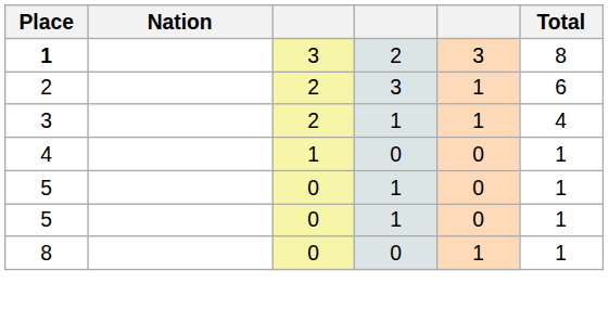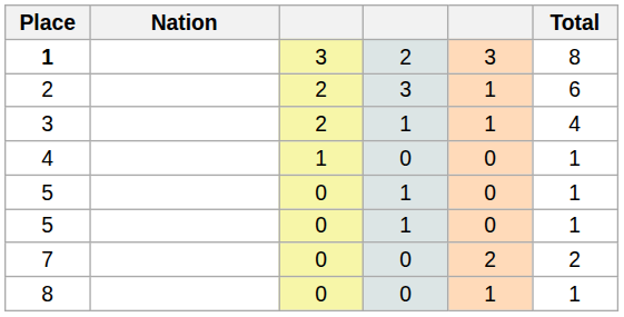 <table class=wikitable style="border:1px solid #AAAAAA;font-size:90%">
 <tr bgcolor="#EFEFEF">
 <th width=50>Place</th>
 <th width=120>Nation</th>
 <th width=50></th>
 <th width=50></th>
 <th width=50></th>
 <th width=50>Total</th>
 </tr>
 <tr align="center" valign="top" bgcolor="#FFFFFF">
 <td><strong>1</strong></td>
 <td align="left"><strong></strong></td>
 <td style="background:#F7F6A8;">3</td>
 <td style="background:#DCE5E5;">2</td>
 <td style="background:#FFDAB9;">3</td>
 <td>8</td>
 </tr>
 <tr align="center" valign="top" bgcolor="#FFFFFF">
 <td>2</td>
 <td align="left"></td>
 <td style="background:#F7F6A8;">2</td>
 <td style="background:#DCE5E5;">3</td>
 <td style="background:#FFDAB9;">1</td>
 <td>6</td>
 </tr>
 <tr align="center" valign="top" bgcolor="#FFFFFF">
 <td>3</td>
 <td align="left"></td>
 <td style="background:#F7F6A8;">2</td>
 <td style="background:#DCE5E5;">1</td>
 <td style="background:#FFDAB9;">1</td>
 <td>4</td>
 </tr>
 <tr align="center" valign="top" bgcolor="#FFFFFF">
 <td>4</td>
 <td align="left"></td>
 <td style="background:#F7F6A8;">1</td>
 <td style="background:#DCE5E5;">0</td>
 <td style="background:#FFDAB9;">0</td>
 <td>1</td>
 </tr>
 <tr align="center" valign="top" bgcolor="#FFFFFF">
 <td>5</td>
 <td align="left"></td>
 <td style="background:#F7F6A8;">0</td>
 <td style="background:#DCE5E5;">1</td>
 <td style="background:#FFDAB9;">0</td>
 <td>1</td>
 </tr>
 <tr align="center" valign="top" bgcolor="#FFFFFF">
 <td>5</td>
 <td align="left"></td>
 <td style="background:#F7F6A8;">0</td>
 <td style="background:#DCE5E5;">1</td>
 <td style="background:#FFDAB9;">0</td>
 <td>1</td>
 </tr>
 <tr align="center" valign="top" bgcolor="#FFFFFF">
+<td>7</td>
+<td align="left"></td>
+<td style="background:#F7F6A8;">0</td>
+<td style="background:#DCE5E5;">0</td>
+<td style="background:#FFDAB9;">2</td>
+<td>2</td>
+</tr>
+<tr align="center" valign="top" bgcolor="#FFFFFF">
 <td>8</td>
 <td align="left"></td>
 <td style="background:#F7F6A8;">0</td>
 <td style="background:#DCE5E5;">0</td>
 <td style="background:#FFDAB9;">1</td>
 <td>1</td>
 </tr>
 </table>
